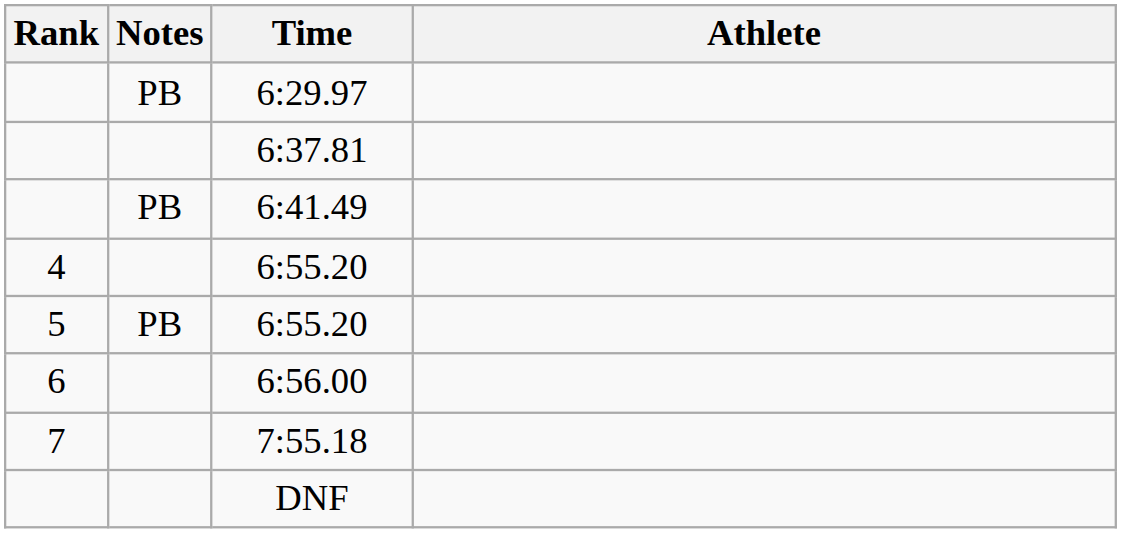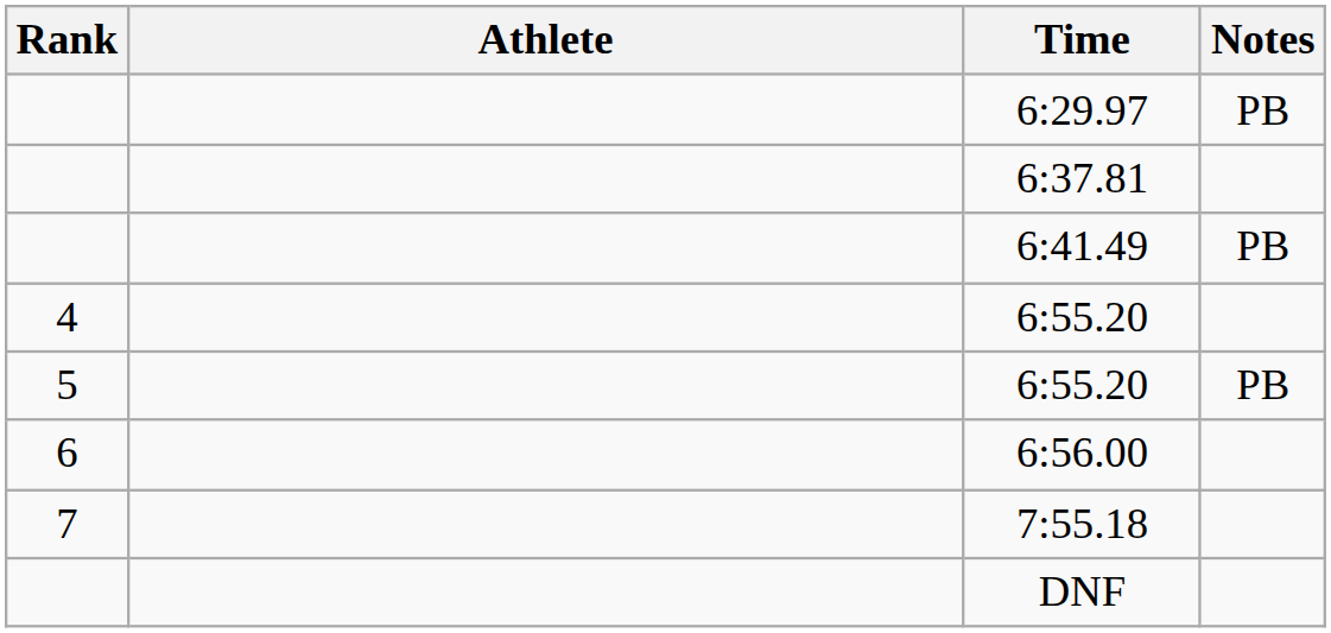 <table class="wikitable" style="text-align:center">
 <tr>
 <th>Rank</th>
+<th width=300>Athlete</th>
+<th width=80>Time</th>
 <th>Notes</th>
-<th width=80>Time</th>
-<th width=300>Athlete</th>
 </tr>
 <tr>
 <td></td>
+<td align=left></td>
+<td>6:29.97</td>
 <td>PB</td>
-<td>6:29.97</td>
-<td align=left></td>
 </tr>
 <tr>
 <td></td>
+<td align=left></td>
+<td>6:37.81</td>
 <td></td>
-<td>6:37.81</td>
-<td align=left></td>
 </tr>
 <tr>
 <td></td>
+<td align=left></td>
+<td>6:41.49</td>
 <td>PB</td>
-<td>6:41.49</td>
-<td align=left></td>
 </tr>
 <tr>
 <td>4</td>
+<td align=left></td>
+<td>6:55.20</td>
 <td></td>
-<td>6:55.20</td>
-<td align=left></td>
 </tr>
 <tr>
 <td>5</td>
+<td align=left></td>
+<td>6:55.20</td>
 <td>PB</td>
-<td>6:55.20</td>
-<td align=left></td>
 </tr>
 <tr>
 <td>6</td>
+<td align=left></td>
+<td>6:56.00</td>
 <td></td>
-<td>6:56.00</td>
-<td align=left></td>
 </tr>
 <tr>
 <td>7</td>
+<td align=left></td>
+<td>7:55.18</td>
 <td></td>
-<td>7:55.18</td>
-<td align=left></td>
 </tr>
 <tr>
 <td></td>
+<td align=left></td>
+<td>DNF</td>
 <td></td>
-<td>DNF</td>
-<td align=left></td>
 </tr>
 </table>
